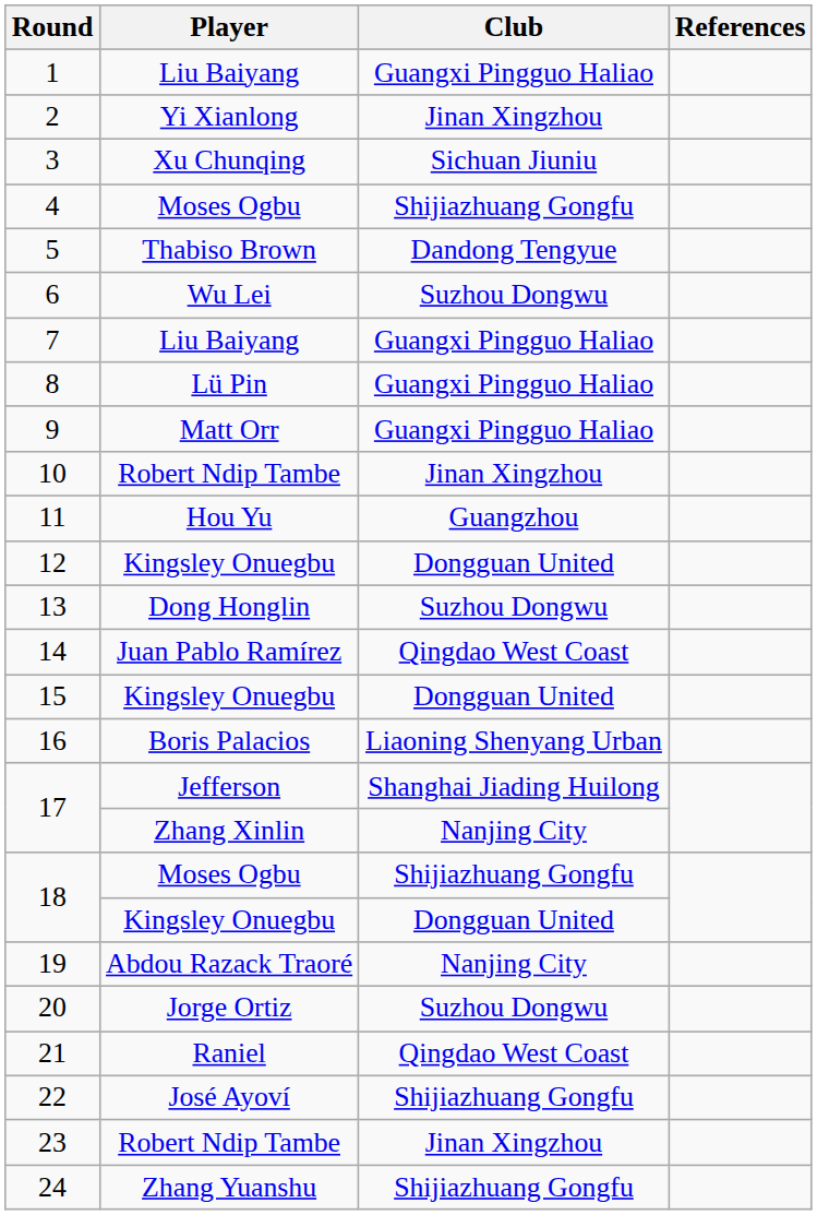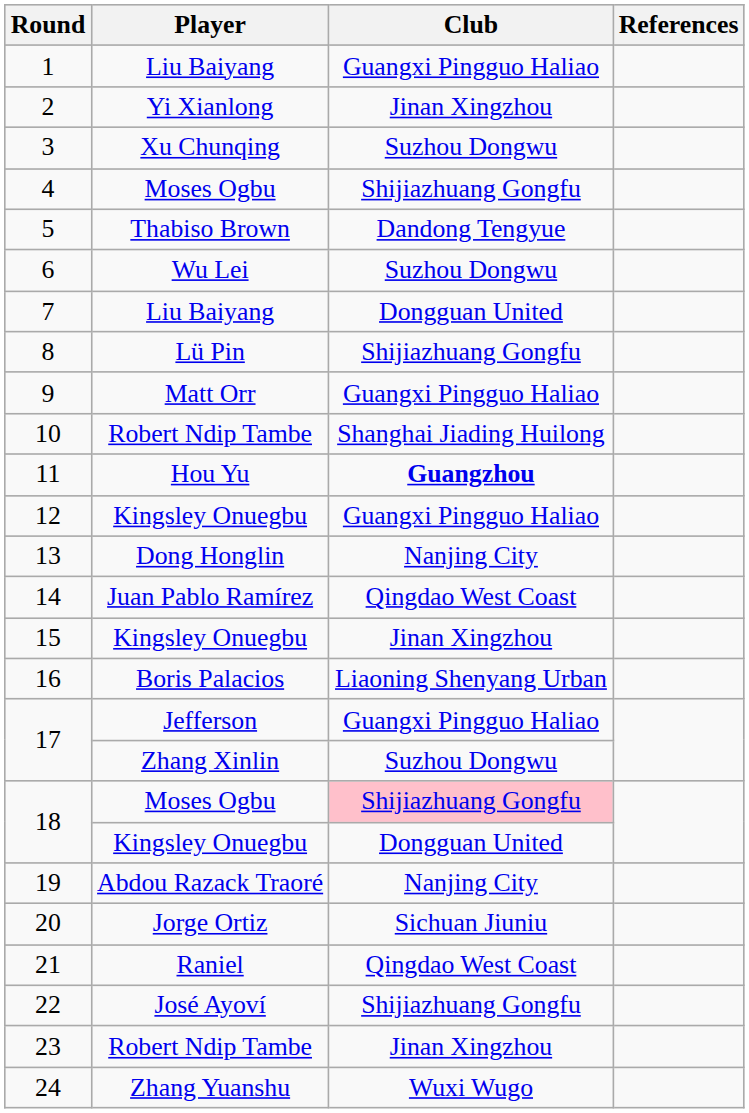 <table class="wikitable" style="text-align:center">
 <tr>
 <th>Round</th>
 <th>Player</th>
 <th>Club</th>
 <th>References</th>
 </tr>
 <tr>
 <td>1</td>
 <td> <a href='#'>Liu Baiyang</a></td>
 <td><a href='#'>Guangxi Pingguo Haliao</a></td>
 <td></td>
 </tr>
 <tr>
 <td>2</td>
 <td> <a href='#'>Yi Xianlong</a></td>
 <td><a href='#'>Jinan Xingzhou</a></td>
 <td></td>
 </tr>
 <tr>
 <td>3</td>
 <td> <a href='#'>Xu Chunqing</a></td>
-<td><a href='#'>Sichuan Jiuniu</a></td>
+<td><a href='#'>Suzhou Dongwu</a></td>
 <td></td>
 </tr>
 <tr>
 <td>4</td>
 <td> <a href='#'>Moses Ogbu</a></td>
 <td><a href='#'>Shijiazhuang Gongfu</a></td>
 <td></td>
 </tr>
 <tr>
 <td>5</td>
 <td> <a href='#'>Thabiso Brown</a></td>
 <td><a href='#'>Dandong Tengyue</a></td>
 <td></td>
 </tr>
 <tr>
 <td>6</td>
 <td> <a href='#'>Wu Lei</a></td>
 <td><a href='#'>Suzhou Dongwu</a></td>
 <td></td>
 </tr>
 <tr>
 <td>7</td>
 <td> <a href='#'>Liu Baiyang</a></td>
-<td><a href='#'>Guangxi Pingguo Haliao</a></td>
+<td><a href='#'>Dongguan United</a></td>
 <td></td>
 </tr>
 <tr>
 <td>8</td>
 <td> <a href='#'>Lü Pin</a></td>
-<td><a href='#'>Guangxi Pingguo Haliao</a></td>
+<td><a href='#'>Shijiazhuang Gongfu</a></td>
 <td></td>
 </tr>
 <tr>
 <td>9</td>
 <td> <a href='#'>Matt Orr</a></td>
 <td><a href='#'>Guangxi Pingguo Haliao</a></td>
 <td></td>
 </tr>
 <tr>
 <td>10</td>
 <td> <a href='#'>Robert Ndip Tambe</a></td>
-<td><a href='#'>Jinan Xingzhou</a></td>
+<td><a href='#'>Shanghai Jiading Huilong</a></td>
 <td></td>
 </tr>
 <tr>
 <td>11</td>
 <td> <a href='#'>Hou Yu</a></td>
-<td><a href='#'>Guangzhou</a></td>
+<td><strong><a href='#'>Guangzhou</a></strong></td>
 <td></td>
 </tr>
 <tr>
 <td>12</td>
 <td> <a href='#'>Kingsley Onuegbu</a></td>
-<td><a href='#'>Dongguan United</a></td>
+<td><a href='#'>Guangxi Pingguo Haliao</a></td>
 <td></td>
 </tr>
 <tr>
 <td>13</td>
 <td> <a href='#'>Dong Honglin</a></td>
-<td><a href='#'>Suzhou Dongwu</a></td>
+<td><a href='#'>Nanjing City</a></td>
 <td></td>
 </tr>
 <tr>
 <td>14</td>
 <td> <a href='#'>Juan Pablo Ramírez</a></td>
 <td><a href='#'>Qingdao West Coast</a></td>
 <td></td>
 </tr>
 <tr>
 <td>15</td>
 <td> <a href='#'>Kingsley Onuegbu</a></td>
-<td><a href='#'>Dongguan United</a></td>
+<td><a href='#'>Jinan Xingzhou</a></td>
 <td></td>
 </tr>
 <tr>
 <td>16</td>
 <td> <a href='#'>Boris Palacios</a></td>
 <td><a href='#'>Liaoning Shenyang Urban</a></td>
 <td></td>
 </tr>
 <tr>
 <td rowspan=2>17</td>
 <td> <a href='#'>Jefferson</a></td>
-<td><a href='#'>Shanghai Jiading Huilong</a></td>
+<td><a href='#'>Guangxi Pingguo Haliao</a></td>
 <td rowspan=2></td>
 </tr>
 <tr>
 <td> <a href='#'>Zhang Xinlin</a></td>
-<td><a href='#'>Nanjing City</a></td>
+<td><a href='#'>Suzhou Dongwu</a></td>
 </tr>
 <tr>
 <td rowspan=2>18</td>
 <td> <a href='#'>Moses Ogbu</a></td>
-<td><a href='#'>Shijiazhuang Gongfu</a></td>
+<td style="background: pink;"><a href='#'>Shijiazhuang Gongfu</a></td>
 <td rowspan=2></td>
 </tr>
 <tr>
 <td> <a href='#'>Kingsley Onuegbu</a></td>
 <td><a href='#'>Dongguan United</a></td>
 </tr>
 <tr>
 <td>19</td>
 <td> <a href='#'>Abdou Razack Traoré</a></td>
 <td><a href='#'>Nanjing City</a></td>
 <td></td>
 </tr>
 <tr>
 <td>20</td>
 <td> <a href='#'>Jorge Ortiz</a></td>
-<td><a href='#'>Suzhou Dongwu</a></td>
+<td><a href='#'>Sichuan Jiuniu</a></td>
 <td></td>
 </tr>
 <tr>
 <td>21</td>
 <td> <a href='#'>Raniel</a></td>
 <td><a href='#'>Qingdao West Coast</a></td>
 <td></td>
 </tr>
 <tr>
 <td>22</td>
 <td> <a href='#'>José Ayoví</a></td>
 <td><a href='#'>Shijiazhuang Gongfu</a></td>
 <td></td>
 </tr>
 <tr>
 <td>23</td>
 <td> <a href='#'>Robert Ndip Tambe</a></td>
 <td><a href='#'>Jinan Xingzhou</a></td>
 <td></td>
 </tr>
 <tr>
 <td>24</td>
 <td> <a href='#'>Zhang Yuanshu</a></td>
-<td><a href='#'>Shijiazhuang Gongfu</a></td>
+<td><a href='#'>Wuxi Wugo</a></td>
 <td></td>
 </tr>
 </table>
